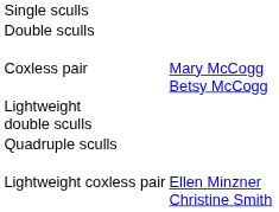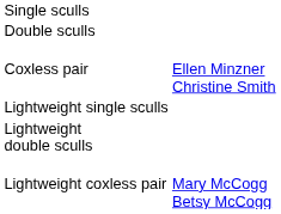 <table>
 <tr>
 <td>Single sculls <br></td>
 <td></td>
 <td></td>
 <td></td>
 </tr>
 <tr>
 <td>Double sculls <br></td>
 <td></td>
 <td></td>
 <td></td>
 </tr>
 <tr>
 <td>Coxless pair <br></td>
-<td><br><a href='#'>Mary McCogg</a><br><a href='#'>Betsy McCogg</a></td>
+<td><br><a href='#'>Ellen Minzner</a><br><a href='#'>Christine Smith</a></td>
+<td></td>
+<td></td>
+</tr>
+<tr>
+<td>Lightweight single sculls  <br></td>
+<td></td>
 <td></td>
 <td></td>
 </tr>
 <tr>
 <td>Lightweight<br>double sculls <br></td>
 <td></td>
 <td></td>
 <td></td>
 </tr>
 <tr>
-<td>Quadruple sculls <br></td>
-<td></td>
-<td></td>
-<td></td>
-</tr>
-<tr>
 <td>Lightweight coxless pair  <br></td>
-<td><br><a href='#'>Ellen Minzner</a><br><a href='#'>Christine Smith</a></td>
+<td><br><a href='#'>Mary McCogg</a><br><a href='#'>Betsy McCogg</a></td>
 <td></td>
 <td></td>
 </tr>
 </table>
